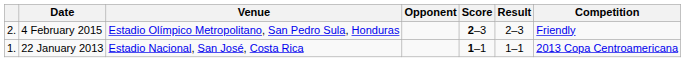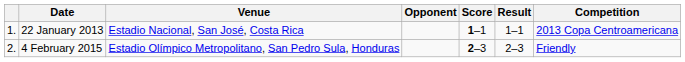 <table class="wikitable">
 <tr>
 <th></th>
 <th>Date</th>
 <th>Venue</th>
 <th>Opponent</th>
 <th>Score</th>
 <th>Result</th>
 <th>Competition</th>
 </tr>
 <tr>
+<td align="center">1.</td>
+<td>22 January 2013</td>
+<td><a href='#'>Estadio Nacional</a>, <a href='#'>San José</a>, <a href='#'>Costa Rica</a></td>
+<td></td>
+<td align="center"><strong>1</strong>–1</td>
+<td align="center">1–1</td>
+<td><a href='#'>2013 Copa Centroamericana</a></td>
+</tr>
+<tr>
 <td align="center">2.</td>
 <td>4 February 2015</td>
 <td><a href='#'>Estadio Olímpico Metropolitano</a>, <a href='#'>San Pedro Sula</a>, <a href='#'>Honduras</a></td>
 <td></td>
 <td align="center"><strong>2</strong>–3</td>
 <td align="center">2–3</td>
 <td><a href='#'>Friendly</a></td>
 </tr>
-<tr>
-<td align="center">1.</td>
-<td>22 January 2013</td>
-<td><a href='#'>Estadio Nacional</a>, <a href='#'>San José</a>, <a href='#'>Costa Rica</a></td>
-<td></td>
-<td align="center"><strong>1</strong>–1</td>
-<td align="center">1–1</td>
-<td><a href='#'>2013 Copa Centroamericana</a></td>
-</tr>
 </table>
